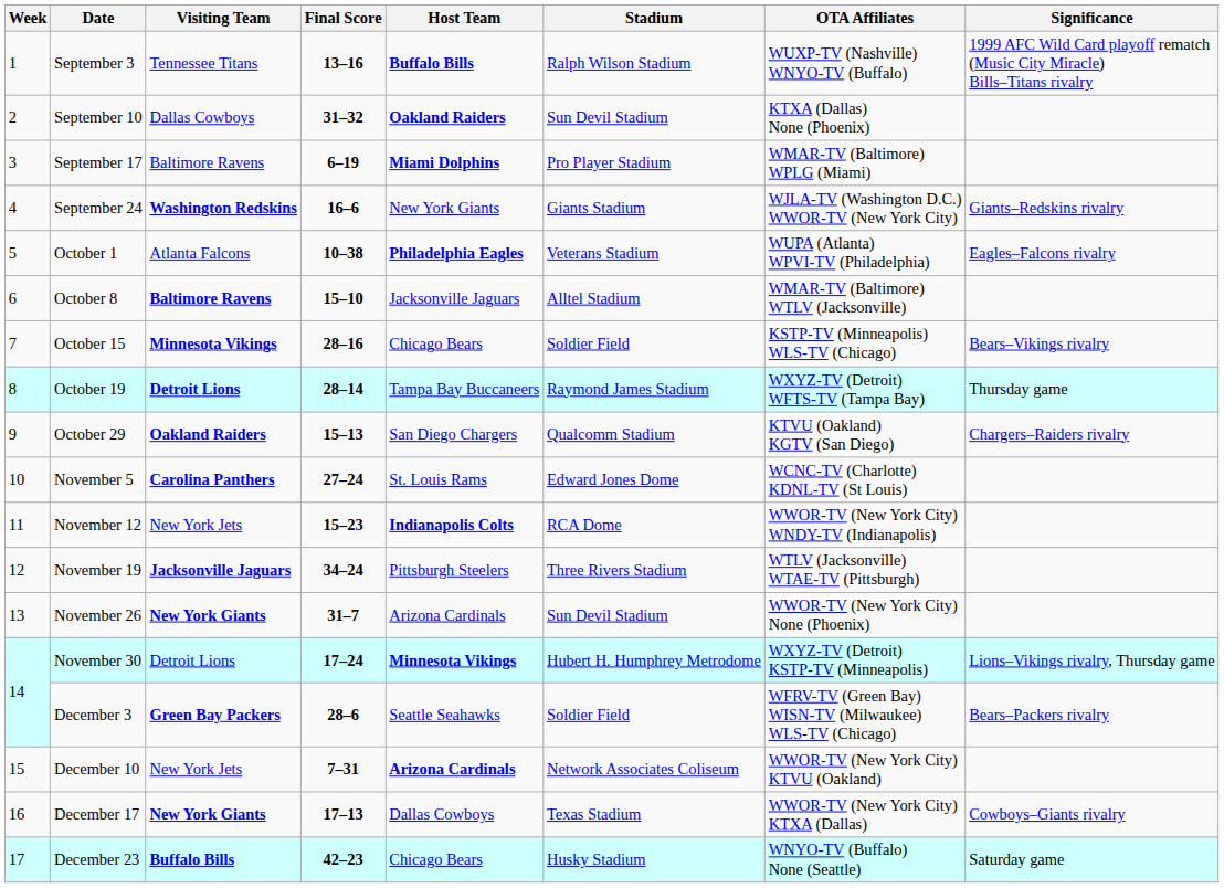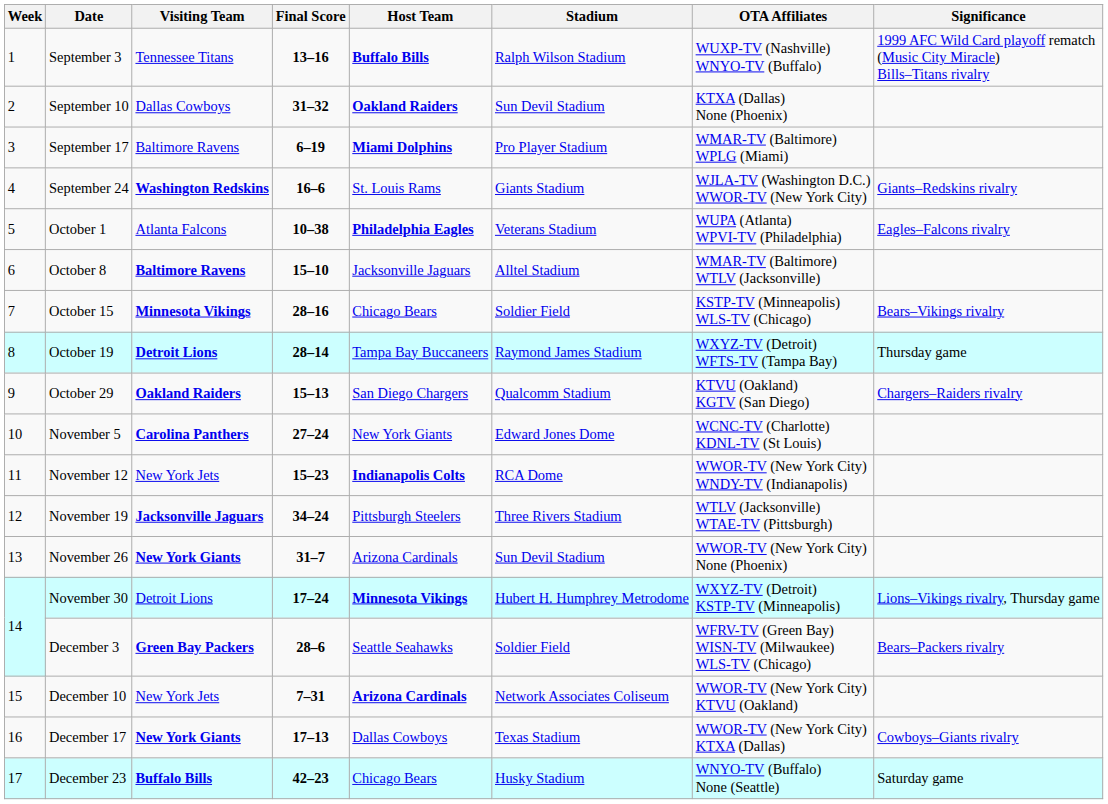 <table class="wikitable" style="font-size: 95%;">
 <tr>
 <th>Week</th>
 <th>Date</th>
 <th>Visiting Team</th>
 <th>Final Score</th>
 <th>Host Team</th>
 <th>Stadium</th>
 <th>OTA Affiliates</th>
 <th>Significance</th>
 </tr>
 <tr>
 <td>1</td>
 <td>September 3</td>
 <td><a href='#'>Tennessee Titans</a></td>
 <td align="center"><strong>13–16</strong></td>
 <td><strong><a href='#'>Buffalo Bills</a></strong></td>
 <td><a href='#'>Ralph Wilson Stadium</a></td>
 <td><a href='#'>WUXP-TV</a> (Nashville)<br><a href='#'>WNYO-TV</a> (Buffalo)</td>
 <td><a href='#'>1999 AFC Wild Card playoff</a> rematch<br>(<a href='#'>Music City Miracle</a>)<br><a href='#'>Bills–Titans rivalry</a></td>
 </tr>
 <tr>
 <td>2</td>
 <td>September 10</td>
 <td><a href='#'>Dallas Cowboys</a></td>
 <td align="center"><strong>31–32</strong></td>
 <td><strong><a href='#'>Oakland Raiders</a></strong></td>
 <td><a href='#'>Sun Devil Stadium</a></td>
 <td><a href='#'>KTXA</a> (Dallas)<br>None (Phoenix)</td>
 <td></td>
 </tr>
 <tr>
 <td>3</td>
 <td>September 17</td>
 <td><a href='#'>Baltimore Ravens</a></td>
 <td align="center"><strong>6–19</strong></td>
 <td><strong><a href='#'>Miami Dolphins</a></strong></td>
 <td><a href='#'>Pro Player Stadium</a></td>
 <td><a href='#'>WMAR-TV</a> (Baltimore)<br><a href='#'>WPLG</a> (Miami)</td>
 <td></td>
 </tr>
 <tr>
 <td>4</td>
 <td>September 24</td>
 <td><strong><a href='#'>Washington Redskins</a></strong></td>
 <td align="center"><strong>16–6</strong></td>
-<td><a href='#'>New York Giants</a></td>
+<td><a href='#'>St. Louis Rams</a></td>
 <td><a href='#'>Giants Stadium</a></td>
 <td><a href='#'>WJLA-TV</a> (Washington D.C.)<br><a href='#'>WWOR-TV</a> (New York City)</td>
 <td><a href='#'>Giants–Redskins rivalry</a></td>
 </tr>
 <tr>
 <td>5</td>
 <td>October 1</td>
 <td><a href='#'>Atlanta Falcons</a></td>
 <td align="center"><strong>10–38</strong></td>
 <td><strong><a href='#'>Philadelphia Eagles</a></strong></td>
 <td><a href='#'>Veterans Stadium</a></td>
 <td><a href='#'>WUPA</a> (Atlanta)<br><a href='#'>WPVI-TV</a> (Philadelphia)</td>
 <td><a href='#'>Eagles–Falcons rivalry</a></td>
 </tr>
 <tr>
 <td>6</td>
 <td>October 8</td>
 <td><strong><a href='#'>Baltimore Ravens</a></strong></td>
 <td align="center"><strong>15–10</strong></td>
 <td><a href='#'>Jacksonville Jaguars</a></td>
 <td><a href='#'>Alltel Stadium</a></td>
 <td><a href='#'>WMAR-TV</a> (Baltimore)<br><a href='#'>WTLV</a> (Jacksonville)</td>
 <td></td>
 </tr>
 <tr>
 <td>7</td>
 <td>October 15</td>
 <td><strong><a href='#'>Minnesota Vikings</a></strong></td>
 <td align="center"><strong>28–16</strong></td>
 <td><a href='#'>Chicago Bears</a></td>
 <td><a href='#'>Soldier Field</a></td>
 <td><a href='#'>KSTP-TV</a> (Minneapolis)<br><a href='#'>WLS-TV</a> (Chicago)</td>
 <td><a href='#'>Bears–Vikings rivalry</a></td>
 </tr>
 <tr bgcolor="#ccffff">
 <td>8</td>
 <td>October 19</td>
 <td><strong><a href='#'>Detroit Lions</a></strong></td>
 <td align="center"><strong>28–14</strong></td>
 <td><a href='#'>Tampa Bay Buccaneers</a></td>
 <td><a href='#'>Raymond James Stadium</a></td>
 <td><a href='#'>WXYZ-TV</a> (Detroit)<br><a href='#'>WFTS-TV</a> (Tampa Bay)</td>
 <td>Thursday game</td>
 </tr>
 <tr>
 <td>9</td>
 <td>October 29</td>
 <td><strong><a href='#'>Oakland Raiders</a></strong></td>
 <td align="center"><strong>15–13</strong></td>
 <td><a href='#'>San Diego Chargers</a></td>
 <td><a href='#'>Qualcomm Stadium</a></td>
 <td><a href='#'>KTVU</a> (Oakland)<br><a href='#'>KGTV</a> (San Diego)</td>
 <td><a href='#'>Chargers–Raiders rivalry</a></td>
 </tr>
 <tr>
 <td>10</td>
 <td>November 5</td>
 <td><strong><a href='#'>Carolina Panthers</a></strong></td>
 <td align="center"><strong>27–24</strong></td>
-<td><a href='#'>St. Louis Rams</a></td>
+<td><a href='#'>New York Giants</a></td>
 <td><a href='#'>Edward Jones Dome</a></td>
 <td><a href='#'>WCNC-TV</a> (Charlotte)<br><a href='#'>KDNL-TV</a> (St Louis)</td>
 <td></td>
 </tr>
 <tr>
 <td>11</td>
 <td>November 12</td>
 <td><a href='#'>New York Jets</a></td>
 <td align="center"><strong>15–23</strong></td>
 <td><strong><a href='#'>Indianapolis Colts</a></strong></td>
 <td><a href='#'>RCA Dome</a></td>
 <td><a href='#'>WWOR-TV</a> (New York City)<br><a href='#'>WNDY-TV</a> (Indianapolis)</td>
 <td></td>
 </tr>
 <tr>
 <td>12</td>
 <td>November 19</td>
 <td><strong><a href='#'>Jacksonville Jaguars</a></strong></td>
 <td align="center"><strong>34–24</strong></td>
 <td><a href='#'>Pittsburgh Steelers</a></td>
 <td><a href='#'>Three Rivers Stadium</a></td>
 <td><a href='#'>WTLV</a> (Jacksonville)<br><a href='#'>WTAE-TV</a> (Pittsburgh)</td>
 <td></td>
 </tr>
 <tr>
 <td>13</td>
 <td>November 26</td>
 <td><strong><a href='#'>New York Giants</a></strong></td>
 <td align="center"><strong>31–7</strong></td>
 <td><a href='#'>Arizona Cardinals</a></td>
 <td><a href='#'>Sun Devil Stadium</a></td>
 <td><a href='#'>WWOR-TV</a> (New York City)<br>None (Phoenix)</td>
 <td></td>
 </tr>
 <tr bgcolor="#ccffff">
 <td rowspan="2">14</td>
 <td>November 30</td>
 <td><a href='#'>Detroit Lions</a></td>
 <td align="center"><strong>17–24</strong></td>
 <td><strong><a href='#'>Minnesota Vikings</a></strong></td>
 <td><a href='#'>Hubert H. Humphrey Metrodome</a></td>
 <td><a href='#'>WXYZ-TV</a> (Detroit)<br><a href='#'>KSTP-TV</a> (Minneapolis)</td>
 <td><a href='#'>Lions–Vikings rivalry</a>, Thursday game</td>
 </tr>
 <tr>
 <td>December 3</td>
 <td><strong><a href='#'>Green Bay Packers</a></strong></td>
 <td align="center"><strong>28–6</strong></td>
 <td><a href='#'>Seattle Seahawks</a></td>
 <td><a href='#'>Soldier Field</a></td>
 <td><a href='#'>WFRV-TV</a> (Green Bay)<br><a href='#'>WISN-TV</a> (Milwaukee)<br><a href='#'>WLS-TV</a> (Chicago)</td>
 <td><a href='#'>Bears–Packers rivalry</a></td>
 </tr>
 <tr>
 <td>15</td>
 <td>December 10</td>
 <td><a href='#'>New York Jets</a></td>
 <td align="center"><strong>7–31</strong></td>
 <td><strong><a href='#'>Arizona Cardinals</a></strong></td>
 <td><a href='#'>Network Associates Coliseum</a></td>
 <td><a href='#'>WWOR-TV</a> (New York City)<br><a href='#'>KTVU</a> (Oakland)</td>
 <td></td>
 </tr>
 <tr>
 <td>16</td>
 <td>December 17</td>
 <td><strong><a href='#'>New York Giants</a></strong></td>
 <td align="center"><strong>17–13</strong></td>
 <td><a href='#'>Dallas Cowboys</a></td>
 <td><a href='#'>Texas Stadium</a></td>
 <td><a href='#'>WWOR-TV</a> (New York City)<br><a href='#'>KTXA</a> (Dallas)</td>
 <td><a href='#'>Cowboys–Giants rivalry</a></td>
 </tr>
 <tr bgcolor="#ccffff">
 <td>17</td>
 <td>December 23</td>
 <td><strong><a href='#'>Buffalo Bills</a></strong></td>
 <td align="center"><strong>42–23</strong></td>
 <td><a href='#'>Chicago Bears</a></td>
 <td><a href='#'>Husky Stadium</a></td>
 <td><a href='#'>WNYO-TV</a> (Buffalo)<br>None (Seattle)</td>
 <td>Saturday game</td>
 </tr>
 </table>
